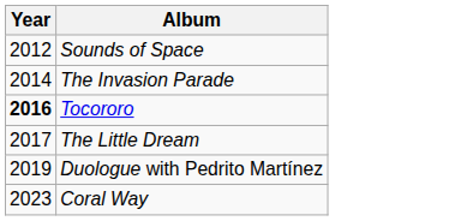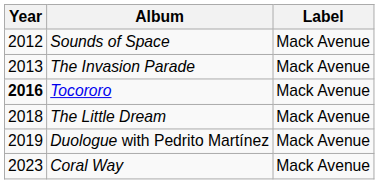 <table class="wikitable sortable">
 <tr>
 <th>Year</th>
 <th>Album</th>
+<th>Label</th>
 </tr>
 <tr>
 <td>2012</td>
 <td><em>Sounds of Space</em></td>
+<td>Mack Avenue</td>
 </tr>
 <tr>
-<td>2014</td>
+<td>2013</td>
 <td><em>The Invasion Parade</em></td>
+<td>Mack Avenue</td>
 </tr>
 <tr>
 <td><strong>2016</strong></td>
 <td><em><a href='#'>Tocororo</a></em></td>
+<td>Mack Avenue</td>
 </tr>
 <tr>
-<td>2017</td>
+<td>2018</td>
 <td><em>The Little Dream</em></td>
+<td>Mack Avenue</td>
 </tr>
 <tr>
 <td>2019</td>
 <td><em>Duologue</em> with Pedrito Martínez</td>
+<td>Mack Avenue</td>
 </tr>
 <tr>
 <td>2023</td>
 <td><em>Coral Way</em></td>
+<td>Mack Avenue</td>
 </tr>
 </table>
